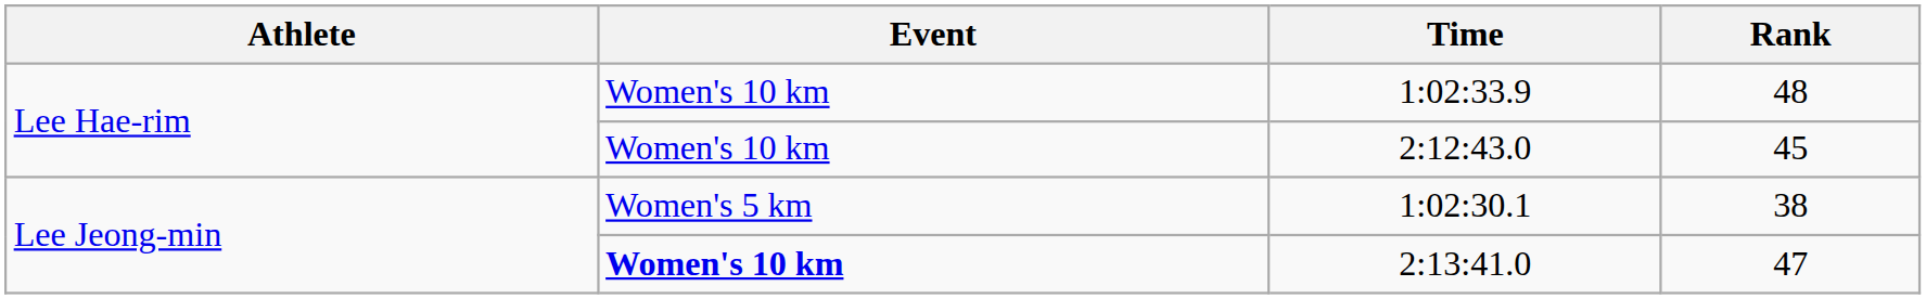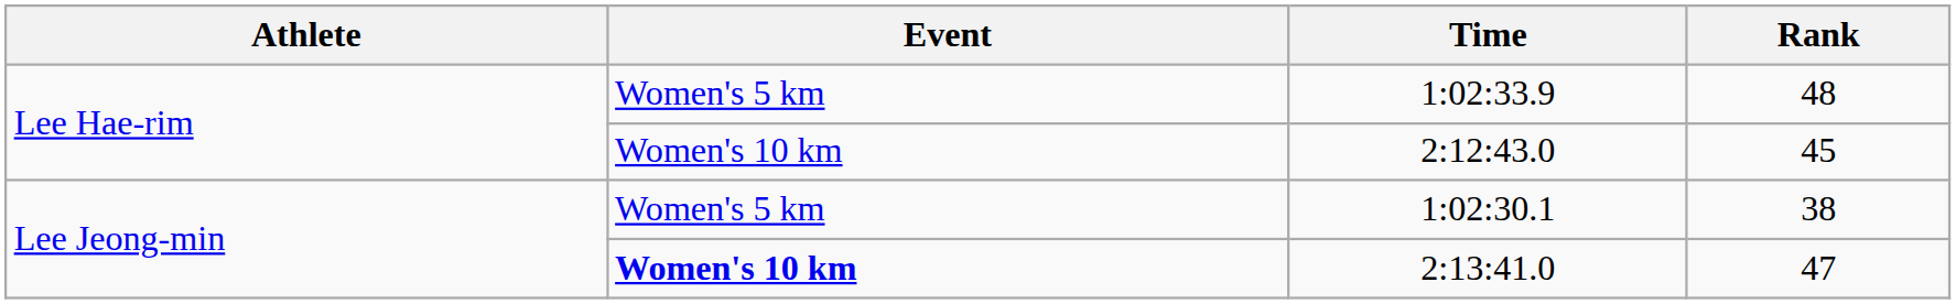 <table class="wikitable" style="text-align:center; font-size:90%; width:50%;">
 <tr>
 <th>Athlete</th>
 <th>Event</th>
 <th>Time</th>
 <th>Rank</th>
 </tr>
 <tr>
 <td align=left rowspan=2><a href='#'>Lee Hae-rim</a></td>
-<td align=left><a href='#'>Women's 10 km</a></td>
+<td align=left><a href='#'>Women's 5 km</a></td>
 <td>1:02:33.9</td>
 <td>48</td>
 </tr>
 <tr>
 <td align=left><a href='#'>Women's 10 km</a></td>
 <td>2:12:43.0</td>
 <td>45</td>
 </tr>
 <tr>
 <td align=left rowspan=2><a href='#'>Lee Jeong-min</a></td>
 <td align=left><a href='#'>Women's 5 km</a></td>
 <td>1:02:30.1</td>
 <td>38</td>
 </tr>
 <tr>
 <td align=left><strong><a href='#'>Women's 10 km</a></strong></td>
 <td>2:13:41.0</td>
 <td>47</td>
 </tr>
 </table>
